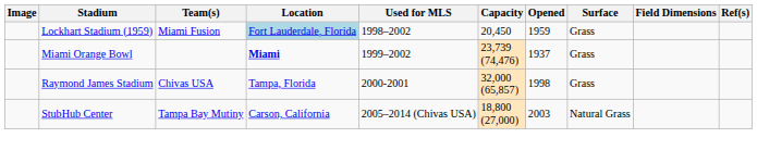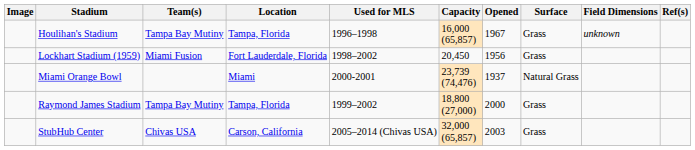 <table class="wikitable sortable">
 <tr>
 <th class=unsortable>Image</th>
 <th>Stadium</th>
 <th>Team(s)</th>
 <th>Location</th>
 <th>Used for MLS</th>
 <th>Capacity</th>
 <th>Opened</th>
 <th>Surface</th>
 <th>Field Dimensions</th>
 <th class=unsortable>Ref(s)</th>
 </tr>
 <tr>
 <td></td>
+<td><a href='#'>Houlihan's Stadium</a></td>
+<td><a href='#'>Tampa Bay Mutiny</a></td>
+<td><a href='#'>Tampa, Florida</a></td>
+<td>1996–1998</td>
+<td bgcolor="#ffe6bd">16,000<br>(65,857)</td>
+<td>1967</td>
+<td>Grass</td>
+<td><em>unknown</em></td>
+<td align="center"></td>
+</tr>
+<tr>
+<td></td>
 <td><a href='#'>Lockhart Stadium (1959)</a></td>
 <td><a href='#'>Miami Fusion</a></td>
-<td style="background: lightblue;"><a href='#'>Fort Lauderdale, Florida</a></td>
+<td><a href='#'>Fort Lauderdale, Florida</a></td>
 <td>1998–2002</td>
 <td>20,450</td>
-<td>1959</td>
+<td>1956</td>
 <td>Grass</td>
 <td></td>
 <td align="center"></td>
 </tr>
 <tr>
 <td></td>
 <td><a href='#'>Miami Orange Bowl</a></td>
 <td></td>
-<td><strong><a href='#'>Miami</a></strong></td>
-<td>1999–2002</td>
+<td><a href='#'>Miami</a></td>
+<td>2000-2001</td>
 <td bgcolor="#ffe6bd">23,739<br>(74,476)</td>
 <td>1937</td>
-<td>Grass</td>
+<td>Natural Grass</td>
 <td align="center"></td>
 </tr>
 <tr>
 <td></td>
 <td><a href='#'>Raymond James Stadium</a></td>
-<td><a href='#'>Chivas USA</a></td>
+<td><a href='#'>Tampa Bay Mutiny</a></td>
 <td><a href='#'>Tampa, Florida</a></td>
-<td>2000-2001</td>
-<td bgcolor="#ffe6bd">32,000<br>(65,857)</td>
-<td>1998</td>
+<td>1999–2002</td>
+<td bgcolor="#ffe6bd">18,800<br>(27,000)</td>
+<td>2000</td>
 <td>Grass</td>
 <td></td>
 <td align="center"></td>
 </tr>
 <tr>
 <td></td>
 <td><a href='#'>StubHub Center</a></td>
-<td><a href='#'>Tampa Bay Mutiny</a></td>
+<td><a href='#'>Chivas USA</a></td>
 <td><a href='#'>Carson, California</a></td>
 <td>2005–2014 (Chivas USA)</td>
-<td bgcolor="#ffe6bd">18,800<br>(27,000)</td>
+<td bgcolor="#ffe6bd">32,000<br>(65,857)</td>
 <td>2003</td>
-<td>Natural Grass</td>
+<td>Grass</td>
 <td></td>
 <td align=center></td>
 </tr>
 </table>
